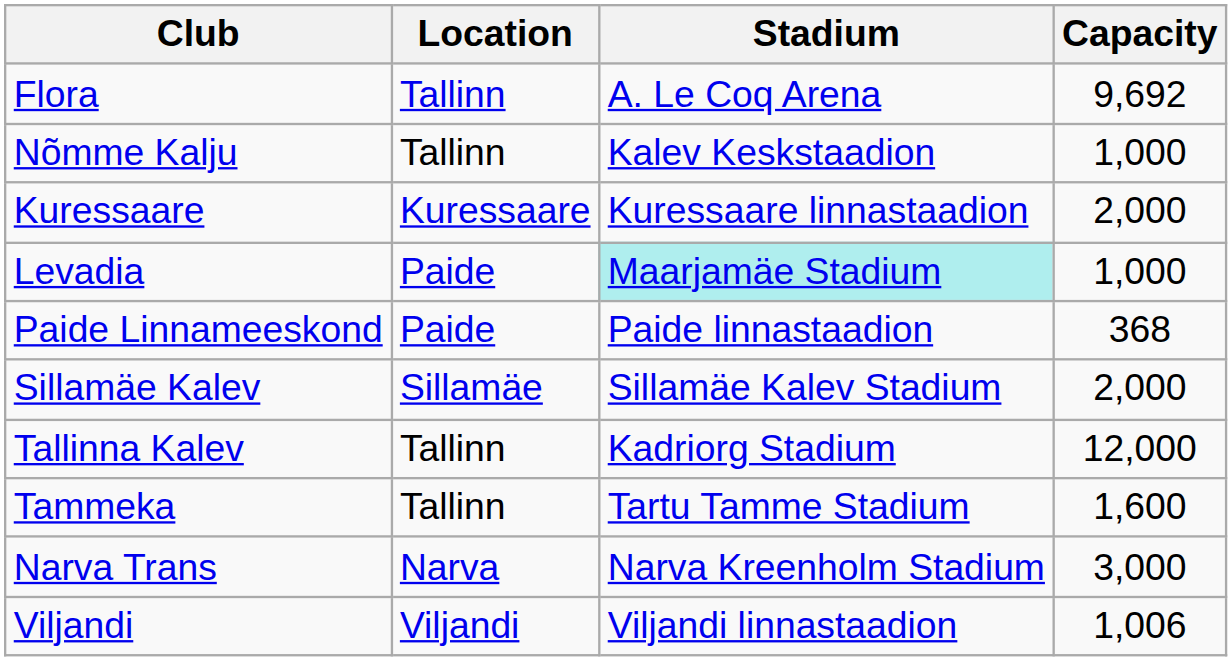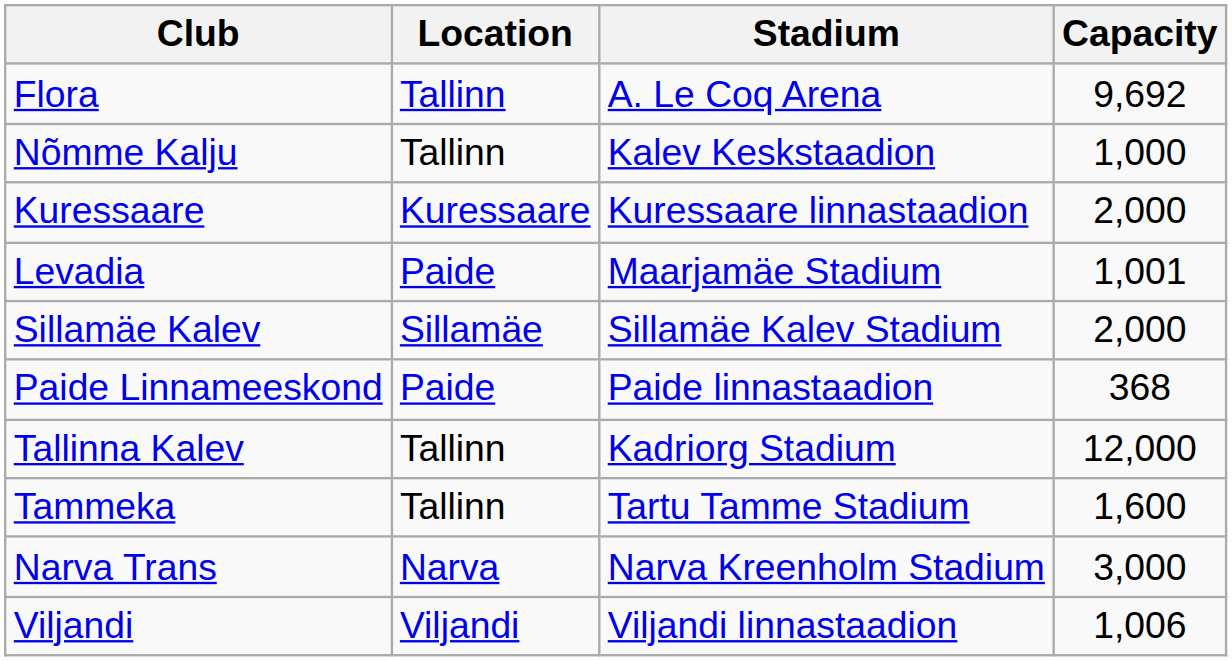 <table class="wikitable sortable">
 <tr>
 <th>Club</th>
 <th>Location</th>
 <th>Stadium</th>
 <th>Capacity</th>
 </tr>
 <tr>
 <td><a href='#'>Flora</a></td>
 <td><a href='#'>Tallinn</a></td>
 <td><a href='#'>A. Le Coq Arena</a></td>
 <td align="center">9,692</td>
 </tr>
 <tr>
 <td><a href='#'>Nõmme Kalju</a></td>
 <td>Tallinn</td>
 <td><a href='#'>Kalev Keskstaadion</a></td>
 <td align="center">1,000</td>
 </tr>
 <tr>
 <td><a href='#'>Kuressaare</a></td>
 <td><a href='#'>Kuressaare</a></td>
 <td><a href='#'>Kuressaare linnastaadion</a></td>
 <td align="center">2,000</td>
 </tr>
 <tr>
 <td><a href='#'>Levadia</a></td>
 <td><a href='#'>Paide</a></td>
-<td style="background: paleturquoise;"><a href='#'>Maarjamäe Stadium</a></td>
-<td align="center">1,000</td>
+<td><a href='#'>Maarjamäe Stadium</a></td>
+<td align="center">1,001</td>
+</tr>
+<tr>
+<td><a href='#'>Sillamäe Kalev</a></td>
+<td><a href='#'>Sillamäe</a></td>
+<td><a href='#'>Sillamäe Kalev Stadium</a></td>
+<td align="center">2,000</td>
 </tr>
 <tr>
 <td><a href='#'>Paide Linnameeskond</a></td>
 <td><a href='#'>Paide</a></td>
 <td><a href='#'>Paide linnastaadion</a></td>
 <td align="center">368</td>
-</tr>
-<tr>
-<td><a href='#'>Sillamäe Kalev</a></td>
-<td><a href='#'>Sillamäe</a></td>
-<td><a href='#'>Sillamäe Kalev Stadium</a></td>
-<td align="center">2,000</td>
 </tr>
 <tr>
 <td><a href='#'>Tallinna Kalev</a></td>
 <td>Tallinn</td>
 <td><a href='#'>Kadriorg Stadium</a></td>
 <td align="center">12,000</td>
 </tr>
 <tr>
 <td><a href='#'>Tammeka</a></td>
 <td>Tallinn</td>
 <td><a href='#'>Tartu Tamme Stadium</a></td>
 <td align="center">1,600</td>
 </tr>
 <tr>
 <td><a href='#'>Narva Trans</a></td>
 <td><a href='#'>Narva</a></td>
 <td><a href='#'>Narva Kreenholm Stadium</a></td>
 <td align="center">3,000</td>
 </tr>
 <tr>
 <td><a href='#'>Viljandi</a></td>
 <td><a href='#'>Viljandi</a></td>
 <td><a href='#'>Viljandi linnastaadion</a></td>
 <td align="center">1,006</td>
 </tr>
 </table>
